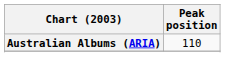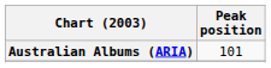 <table class="wikitable sortable plainrowheaders" style="text-align:center">
 <tr>
 <th scope="col">Chart (2003)</th>
 <th scope="col">Peak<br>position</th>
 </tr>
 <tr>
 <th scope="row">Australian Albums (<a href='#'>ARIA</a>)</th>
-<td>110</td>
+<td>101</td>
 </tr>
 <tr>
 </tr>
 <tr>
 </tr>
 <tr>
 </tr>
 <tr>
 </tr>
 <tr>
 </tr>
 <tr>
 </tr>
 <tr>
 </tr>
 <tr>
 </tr>
 <tr>
 </tr>
 <tr>
 </tr>
 <tr>
 </tr>
 <tr>
 </tr>
 <tr>
 </tr>
 </table>
